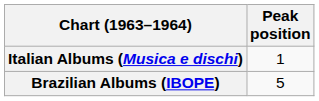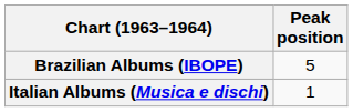 <table class="wikitable sortable plainrowheaders" style="text-align:center">
 <tr>
 <th scope="col">Chart (1963–1964)</th>
 <th scope="col">Peak<br>position</th>
 </tr>
 <tr>
+<th scope="row">Brazilian Albums (<a href='#'>IBOPE</a>)</th>
+<td>5</td>
+</tr>
+<tr>
 <th scope="row">Italian Albums (<em><a href='#'>Musica e dischi</a></em>)</th>
 <td>1</td>
 </tr>
-<tr>
-<th scope="row">Brazilian Albums (<a href='#'>IBOPE</a>)</th>
-<td>5</td>
-</tr>
 </table>
